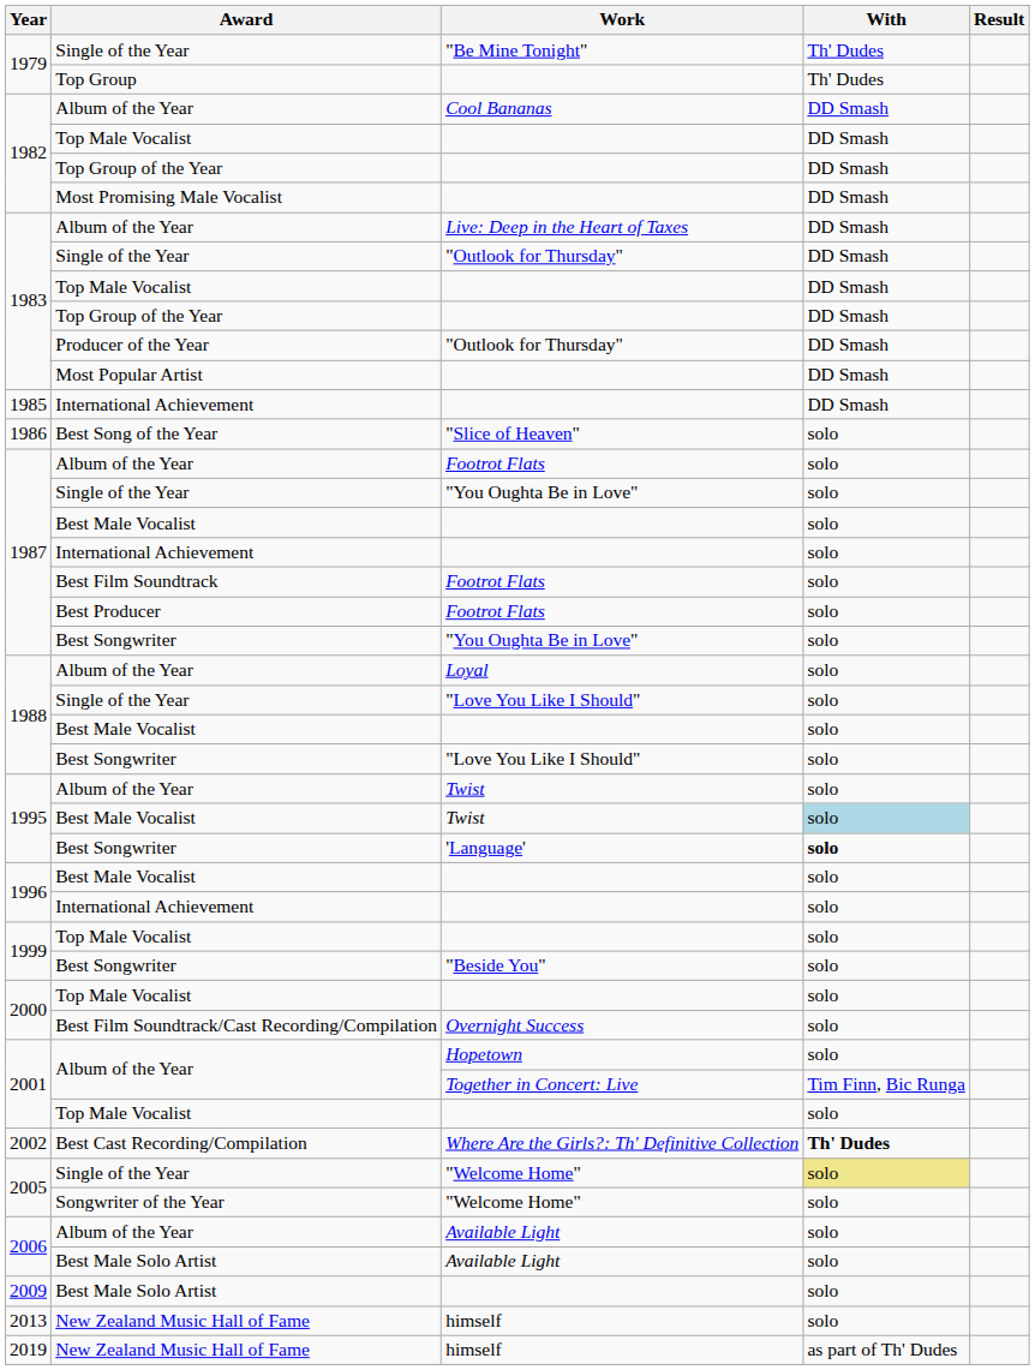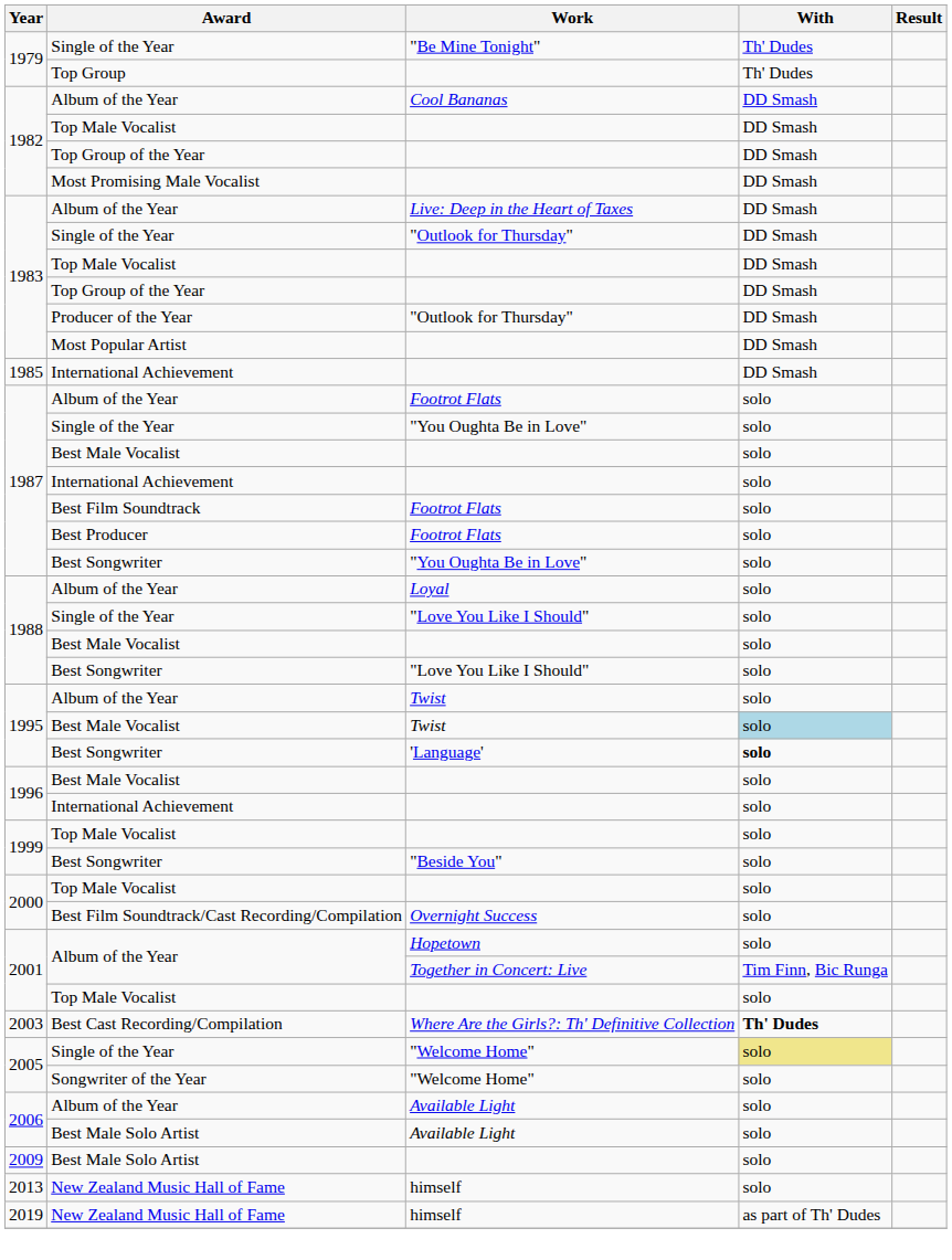 <table class="wikitable sortable">
 <tr>
 <th>Year</th>
 <th>Award</th>
 <th>Work</th>
 <th>With</th>
 <th>Result</th>
 </tr>
 <tr>
 <td rowspan=2>1979</td>
 <td>Single of the Year</td>
 <td>"<a href='#'>Be Mine Tonight</a>"</td>
 <td><a href='#'>Th' Dudes</a></td>
 <td></td>
 </tr>
 <tr>
 <td>Top Group</td>
 <td></td>
 <td>Th' Dudes</td>
 <td></td>
 </tr>
 <tr>
 <td rowspan=4>1982</td>
 <td>Album of the Year</td>
 <td><em><a href='#'>Cool Bananas</a></em></td>
 <td><a href='#'>DD Smash</a></td>
 <td></td>
 </tr>
 <tr>
 <td>Top Male Vocalist</td>
 <td></td>
 <td>DD Smash</td>
 <td></td>
 </tr>
 <tr>
 <td>Top Group of the Year</td>
 <td></td>
 <td>DD Smash</td>
 <td></td>
 </tr>
 <tr>
 <td>Most Promising Male Vocalist</td>
 <td></td>
 <td>DD Smash</td>
 <td></td>
 </tr>
 <tr>
 <td rowspan=6>1983</td>
 <td>Album of the Year</td>
 <td><em><a href='#'>Live: Deep in the Heart of Taxes</a></em></td>
 <td>DD Smash</td>
 <td></td>
 </tr>
 <tr>
 <td>Single of the Year</td>
 <td>"<a href='#'>Outlook for Thursday</a>"</td>
 <td>DD Smash</td>
 <td></td>
 </tr>
 <tr>
 <td>Top Male Vocalist</td>
 <td></td>
 <td>DD Smash</td>
 <td></td>
 </tr>
 <tr>
 <td>Top Group of the Year</td>
 <td></td>
 <td>DD Smash</td>
 <td></td>
 </tr>
 <tr>
 <td>Producer of the Year</td>
 <td>"Outlook for Thursday"</td>
 <td>DD Smash</td>
 <td></td>
 </tr>
 <tr>
 <td>Most Popular Artist</td>
 <td></td>
 <td>DD Smash</td>
 <td></td>
 </tr>
 <tr>
 <td>1985</td>
 <td>International Achievement</td>
 <td></td>
 <td>DD Smash</td>
-<td></td>
-</tr>
-<tr>
-<td>1986</td>
-<td>Best Song of the Year</td>
-<td>"<a href='#'>Slice of Heaven</a>"</td>
-<td>solo</td>
 <td></td>
 </tr>
 <tr>
 <td rowspan=7>1987</td>
 <td>Album of the Year</td>
 <td><em><a href='#'>Footrot Flats</a></em></td>
 <td>solo</td>
 <td></td>
 </tr>
 <tr>
 <td>Single of the Year</td>
 <td>"You Oughta Be in Love"</td>
 <td>solo</td>
 <td></td>
 </tr>
 <tr>
 <td>Best Male Vocalist</td>
 <td></td>
 <td>solo</td>
 <td></td>
 </tr>
 <tr>
 <td>International Achievement</td>
 <td></td>
 <td>solo</td>
 <td></td>
 </tr>
 <tr>
 <td>Best Film Soundtrack</td>
 <td><em><a href='#'>Footrot Flats</a></em></td>
 <td>solo</td>
 <td></td>
 </tr>
 <tr>
 <td>Best Producer</td>
 <td><em><a href='#'>Footrot Flats</a></em></td>
 <td>solo</td>
 <td></td>
 </tr>
 <tr>
 <td>Best Songwriter</td>
 <td>"<a href='#'>You Oughta Be in Love</a>"</td>
 <td>solo</td>
 <td></td>
 </tr>
 <tr>
 <td rowspan=4>1988</td>
 <td>Album of the Year</td>
 <td><em><a href='#'>Loyal</a></em></td>
 <td>solo</td>
 <td></td>
 </tr>
 <tr>
 <td>Single of the Year</td>
 <td>"<a href='#'>Love You Like I Should</a>"</td>
 <td>solo</td>
 <td></td>
 </tr>
 <tr>
 <td>Best Male Vocalist</td>
 <td></td>
 <td>solo</td>
 <td></td>
 </tr>
 <tr>
 <td>Best Songwriter</td>
 <td>"Love You Like I Should"</td>
 <td>solo</td>
 <td></td>
 </tr>
 <tr>
 <td rowspan=3>1995</td>
 <td>Album of the Year</td>
 <td><em><a href='#'>Twist</a></em></td>
 <td>solo</td>
 <td></td>
 </tr>
 <tr>
 <td>Best Male Vocalist</td>
 <td><em>Twist</em></td>
 <td style="background: lightblue;">solo</td>
 <td></td>
 </tr>
 <tr>
 <td>Best Songwriter</td>
 <td>'<a href='#'>Language</a>'</td>
 <td><strong>solo</strong></td>
 <td></td>
 </tr>
 <tr>
 <td rowspan=2>1996</td>
 <td>Best Male Vocalist</td>
 <td></td>
 <td>solo</td>
 <td></td>
 </tr>
 <tr>
 <td>International Achievement</td>
 <td></td>
 <td>solo</td>
 <td></td>
 </tr>
 <tr>
 <td rowspan=2>1999</td>
 <td>Top Male Vocalist</td>
 <td></td>
 <td>solo</td>
 <td></td>
 </tr>
 <tr>
 <td>Best Songwriter</td>
 <td>"<a href='#'>Beside You</a>"</td>
 <td>solo</td>
 <td></td>
 </tr>
 <tr>
 <td rowspan=2>2000</td>
 <td>Top Male Vocalist</td>
 <td></td>
 <td>solo</td>
 <td></td>
 </tr>
 <tr>
 <td>Best Film Soundtrack/Cast Recording/Compilation</td>
 <td><em><a href='#'>Overnight Success</a></em></td>
 <td>solo</td>
 <td></td>
 </tr>
 <tr>
 <td rowspan=3>2001</td>
 <td rowspan=2>Album of the Year</td>
 <td><em><a href='#'>Hopetown</a></em></td>
 <td>solo</td>
 <td></td>
 </tr>
 <tr>
 <td><em><a href='#'>Together in Concert: Live</a></em></td>
 <td><a href='#'>Tim Finn</a>, <a href='#'>Bic Runga</a></td>
 <td></td>
 </tr>
 <tr>
 <td>Top Male Vocalist</td>
 <td></td>
 <td>solo</td>
 <td></td>
 </tr>
 <tr>
-<td>2002</td>
+<td>2003</td>
 <td>Best Cast Recording/Compilation</td>
 <td><em><a href='#'>Where Are the Girls?: Th' Definitive Collection</a></em></td>
 <td><strong>Th' Dudes</strong></td>
 <td></td>
 </tr>
 <tr>
 <td rowspan=2>2005</td>
 <td>Single of the Year</td>
 <td>"<a href='#'>Welcome Home</a>"</td>
 <td style="background: khaki;">solo</td>
 <td></td>
 </tr>
 <tr>
 <td>Songwriter of the Year</td>
 <td>"Welcome Home"</td>
 <td>solo</td>
 <td></td>
 </tr>
 <tr>
 <td rowspan=2><a href='#'>2006</a></td>
 <td>Album of the Year</td>
 <td><em><a href='#'>Available Light</a></em></td>
 <td>solo</td>
 <td></td>
 </tr>
 <tr>
 <td>Best Male Solo Artist</td>
 <td><em>Available Light</em></td>
 <td>solo</td>
 <td></td>
 </tr>
 <tr>
 <td><a href='#'>2009</a></td>
 <td>Best Male Solo Artist</td>
 <td></td>
 <td>solo</td>
 <td></td>
 </tr>
 <tr>
 <td>2013</td>
 <td><a href='#'>New Zealand Music Hall of Fame</a></td>
 <td>himself</td>
 <td>solo</td>
 <td></td>
 </tr>
 <tr>
 <td>2019</td>
 <td><a href='#'>New Zealand Music Hall of Fame</a></td>
 <td>himself</td>
 <td>as part of Th' Dudes</td>
 <td></td>
 </tr>
 <tr>
 </tr>
 </table>
